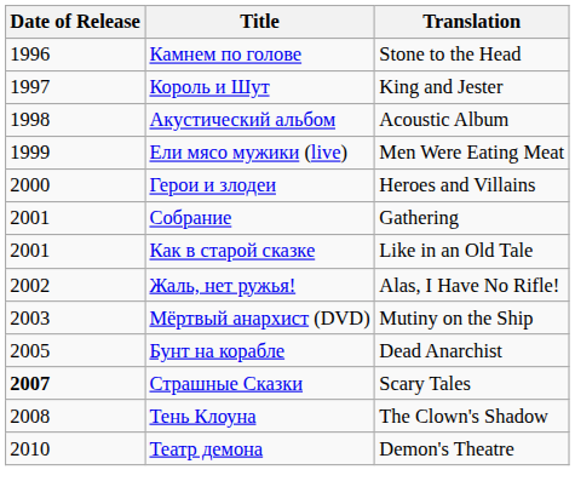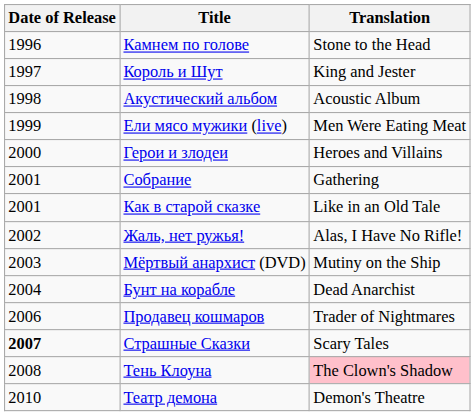 <table class="wikitable" style="font-size: 95%;">
 <tr>
 <th>Date of Release</th>
 <th>Title</th>
 <th>Translation</th>
 </tr>
 <tr>
 <td>1996</td>
 <td><a href='#'>Камнем по голове</a></td>
 <td>Stone to the Head</td>
 </tr>
 <tr>
 <td>1997</td>
 <td><a href='#'>Король и Шут</a></td>
 <td>King and Jester</td>
 </tr>
 <tr>
 <td>1998</td>
 <td><a href='#'>Акустический альбом</a></td>
 <td>Acoustic Album</td>
 </tr>
 <tr>
 <td>1999</td>
 <td><a href='#'>Ели мясо мужики</a> (<a href='#'>live</a>)</td>
 <td>Men Were Eating Meat</td>
 </tr>
 <tr>
 <td>2000</td>
 <td><a href='#'>Герои и злодеи</a></td>
 <td>Heroes and Villains</td>
 </tr>
 <tr>
 <td>2001</td>
 <td><a href='#'>Собрание</a></td>
 <td>Gathering</td>
 </tr>
 <tr>
 <td>2001</td>
 <td><a href='#'>Как в старой сказке</a></td>
 <td>Like in an Old Tale</td>
 </tr>
 <tr>
 <td>2002</td>
 <td><a href='#'>Жаль, нет ружья!</a></td>
 <td>Alas, I Have No Rifle!</td>
 </tr>
 <tr>
 <td>2003</td>
 <td><a href='#'>Мёртвый анархист</a> (DVD)</td>
 <td>Mutiny on the Ship</td>
 </tr>
 <tr>
-<td>2005</td>
+<td>2004</td>
 <td><a href='#'>Бунт на корабле</a></td>
 <td>Dead Anarchist</td>
+</tr>
+<tr>
+<td>2006</td>
+<td><a href='#'>Продавец кошмаров</a></td>
+<td>Trader of Nightmares</td>
 </tr>
 <tr>
 <td><strong>2007</strong></td>
 <td><a href='#'>Страшные Сказки</a></td>
 <td>Scary Tales</td>
 </tr>
 <tr>
 <td>2008</td>
 <td><a href='#'>Тень Клоуна</a></td>
-<td>The Clown's Shadow</td>
+<td style="background: pink;">The Clown's Shadow</td>
 </tr>
 <tr>
 <td>2010</td>
 <td><a href='#'>Театр демона</a></td>
 <td>Demon's Theatre</td>
 </tr>
 </table>
